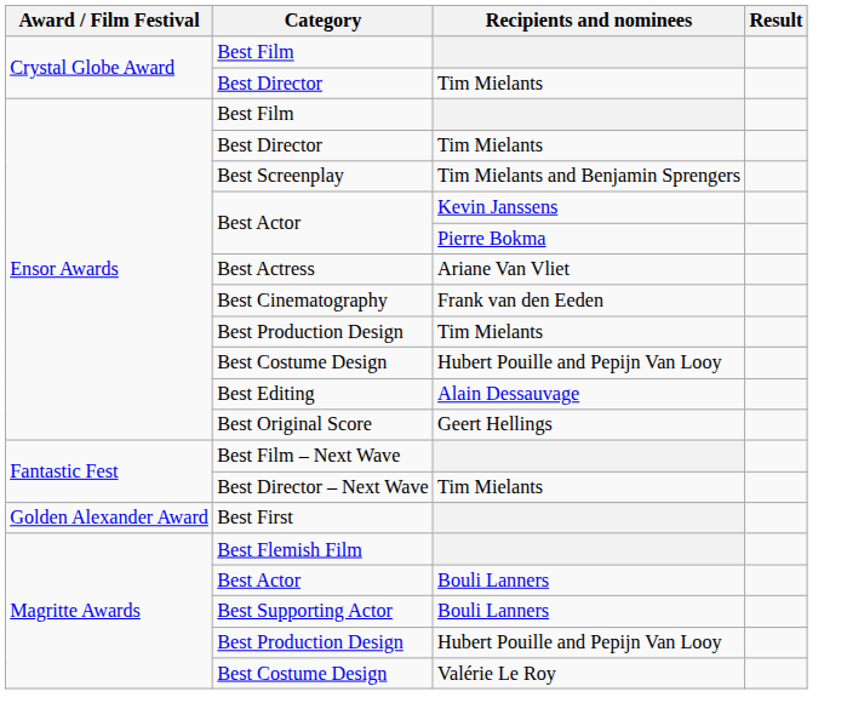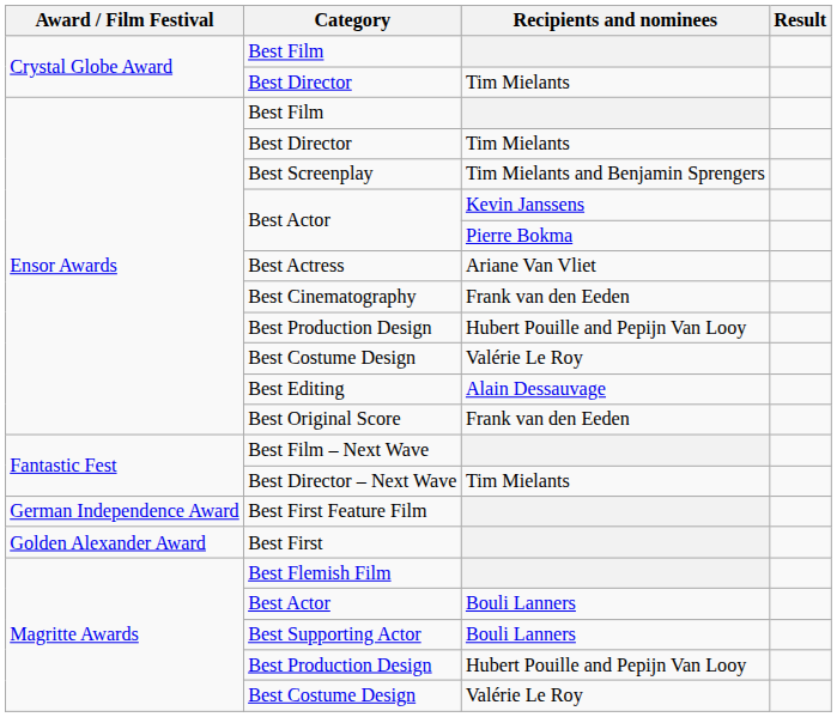 <table class="wikitable plainrowheaders sortable">
 <tr style="background:#ccc; text-align:center;">
 <th scope="col">Award / Film Festival</th>
 <th scope="col">Category</th>
 <th scope="col">Recipients and nominees</th>
 <th scope="col">Result</th>
 </tr>
 <tr>
 <td rowspan=2><a href='#'>Crystal Globe Award</a></td>
 <td><a href='#'>Best Film</a></td>
 <th></th>
 <td></td>
 </tr>
 <tr>
 <td><a href='#'>Best Director</a></td>
 <td>Tim Mielants</td>
 <td></td>
 </tr>
 <tr>
 <td rowspan=11><a href='#'>Ensor Awards</a></td>
 <td>Best Film</td>
 <th></th>
 <td></td>
 </tr>
 <tr>
 <td>Best Director</td>
 <td>Tim Mielants</td>
 <td></td>
 </tr>
 <tr>
 <td>Best Screenplay</td>
 <td>Tim Mielants and Benjamin Sprengers</td>
 <td></td>
 </tr>
 <tr>
 <td rowspan=2>Best Actor</td>
 <td><a href='#'>Kevin Janssens</a></td>
 <td></td>
 </tr>
 <tr>
 <td><a href='#'>Pierre Bokma</a></td>
 <td></td>
 </tr>
 <tr>
 <td>Best Actress</td>
 <td>Ariane Van Vliet</td>
 <td></td>
 </tr>
 <tr>
 <td>Best Cinematography</td>
 <td>Frank van den Eeden</td>
 <td></td>
 </tr>
 <tr>
 <td>Best Production Design</td>
-<td>Tim Mielants</td>
+<td>Hubert Pouille and Pepijn Van Looy</td>
 <td></td>
 </tr>
 <tr>
 <td>Best Costume Design</td>
-<td>Hubert Pouille and Pepijn Van Looy</td>
+<td>Valérie Le Roy</td>
 <td></td>
 </tr>
 <tr>
 <td>Best Editing</td>
 <td><a href='#'>Alain Dessauvage</a></td>
 <td></td>
 </tr>
 <tr>
 <td>Best Original Score</td>
-<td>Geert Hellings</td>
+<td>Frank van den Eeden</td>
 <td></td>
 </tr>
 <tr>
 <td rowspan=2><a href='#'>Fantastic Fest</a></td>
 <td>Best Film – Next Wave</td>
 <th></th>
 <td></td>
 </tr>
 <tr>
 <td>Best Director – Next Wave</td>
 <td>Tim Mielants</td>
+<td></td>
+</tr>
+<tr>
+<td><a href='#'>German Independence Award</a></td>
+<td>Best First Feature Film</td>
+<th></th>
 <td></td>
 </tr>
 <tr>
 <td><a href='#'>Golden Alexander Award</a></td>
 <td>Best First</td>
 <th></th>
 <td></td>
 </tr>
 <tr>
 <td rowspan=5><a href='#'>Magritte Awards</a></td>
 <td><a href='#'>Best Flemish Film</a></td>
 <th></th>
 <td></td>
 </tr>
 <tr>
 <td><a href='#'>Best Actor</a></td>
 <td><a href='#'>Bouli Lanners</a></td>
 <td></td>
 </tr>
 <tr>
 <td><a href='#'>Best Supporting Actor</a></td>
 <td><a href='#'>Bouli Lanners</a></td>
 <td></td>
 </tr>
 <tr>
 <td><a href='#'>Best Production Design</a></td>
 <td>Hubert Pouille and Pepijn Van Looy</td>
 <td></td>
 </tr>
 <tr>
 <td><a href='#'>Best Costume Design</a></td>
 <td>Valérie Le Roy</td>
 <td></td>
 </tr>
 </table>
